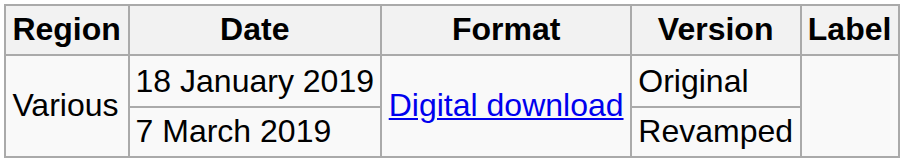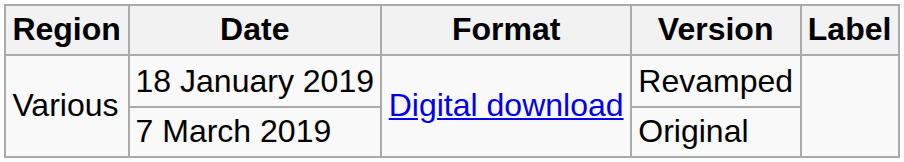 <table class=wikitable>
 <tr>
 <th>Region</th>
 <th>Date</th>
 <th>Format</th>
 <th>Version</th>
 <th>Label</th>
 </tr>
 <tr>
 <td rowspan="2">Various</td>
 <td>18 January 2019</td>
 <td rowspan="2"><a href='#'>Digital download</a></td>
-<td>Original</td>
+<td>Revamped</td>
 <td rowspan="2"></td>
 </tr>
 <tr>
 <td>7 March 2019</td>
-<td>Revamped</td>
+<td>Original</td>
 </tr>
 </table>
